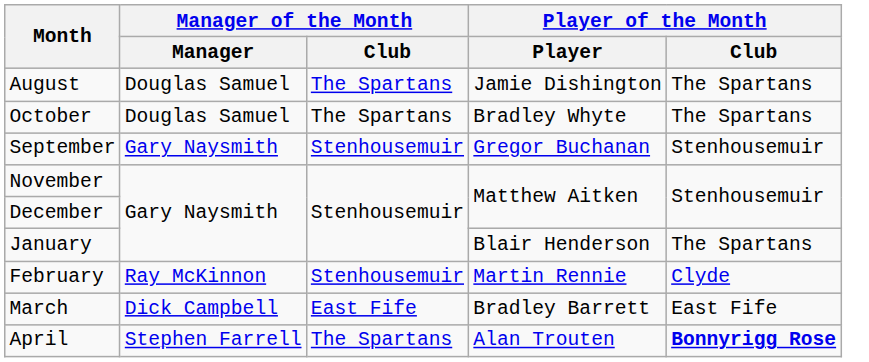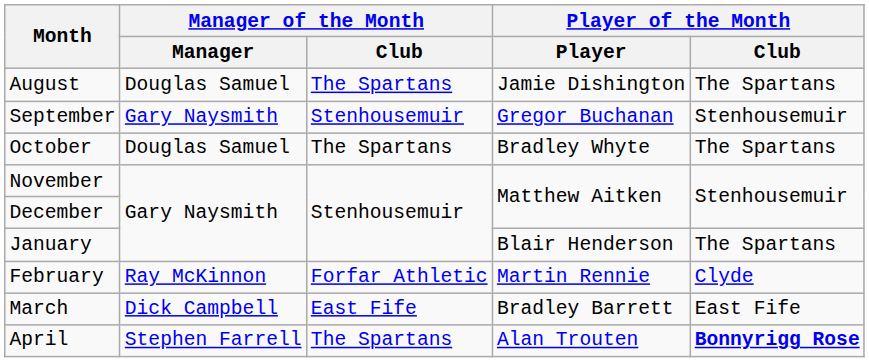 <table class="wikitable">
 <tr>
 <th rowspan="2">Month</th>
 <th colspan="2"><a href='#'>Manager of the Month</a></th>
 <th colspan="2"><a href='#'>Player of the Month</a></th>
 </tr>
 <tr>
 <th>Manager</th>
 <th>Club</th>
 <th>Player</th>
 <th>Club</th>
 </tr>
 <tr>
 <td>August</td>
 <td> Douglas Samuel</td>
 <td><a href='#'>The Spartans</a></td>
 <td> Jamie Dishington</td>
 <td>The Spartans</td>
 </tr>
 <tr>
+<td>September</td>
+<td> <a href='#'>Gary Naysmith</a></td>
+<td><a href='#'>Stenhousemuir</a></td>
+<td> <a href='#'>Gregor Buchanan</a></td>
+<td>Stenhousemuir</td>
+</tr>
+<tr>
 <td>October</td>
 <td> Douglas Samuel</td>
 <td>The Spartans</td>
 <td> Bradley Whyte</td>
 <td>The Spartans</td>
-</tr>
-<tr>
-<td>September</td>
-<td> <a href='#'>Gary Naysmith</a></td>
-<td><a href='#'>Stenhousemuir</a></td>
-<td> <a href='#'>Gregor Buchanan</a></td>
-<td>Stenhousemuir</td>
 </tr>
 <tr>
 <td>November</td>
 <td rowspan="3"> Gary Naysmith</td>
 <td rowspan="3">Stenhousemuir</td>
 <td rowspan="2"> Matthew Aitken</td>
 <td rowspan="2">Stenhousemuir</td>
 </tr>
 <tr>
 <td>December</td>
 </tr>
 <tr>
 <td>January</td>
 <td> Blair Henderson</td>
 <td>The Spartans</td>
 </tr>
 <tr>
 <td>February</td>
 <td> <a href='#'>Ray McKinnon</a></td>
-<td><a href='#'>Stenhousemuir</a></td>
+<td><a href='#'>Forfar Athletic</a></td>
 <td> <a href='#'>Martin Rennie</a></td>
 <td><a href='#'>Clyde</a></td>
 </tr>
 <tr>
 <td>March</td>
 <td> <a href='#'>Dick Campbell</a></td>
 <td><a href='#'>East Fife</a></td>
 <td> Bradley Barrett</td>
 <td>East Fife</td>
 </tr>
 <tr>
 <td>April</td>
 <td> <a href='#'>Stephen Farrell</a></td>
 <td><a href='#'>The Spartans</a></td>
 <td> <a href='#'>Alan Trouten</a></td>
 <td><strong><a href='#'>Bonnyrigg Rose</a></strong></td>
 </tr>
 </table>
